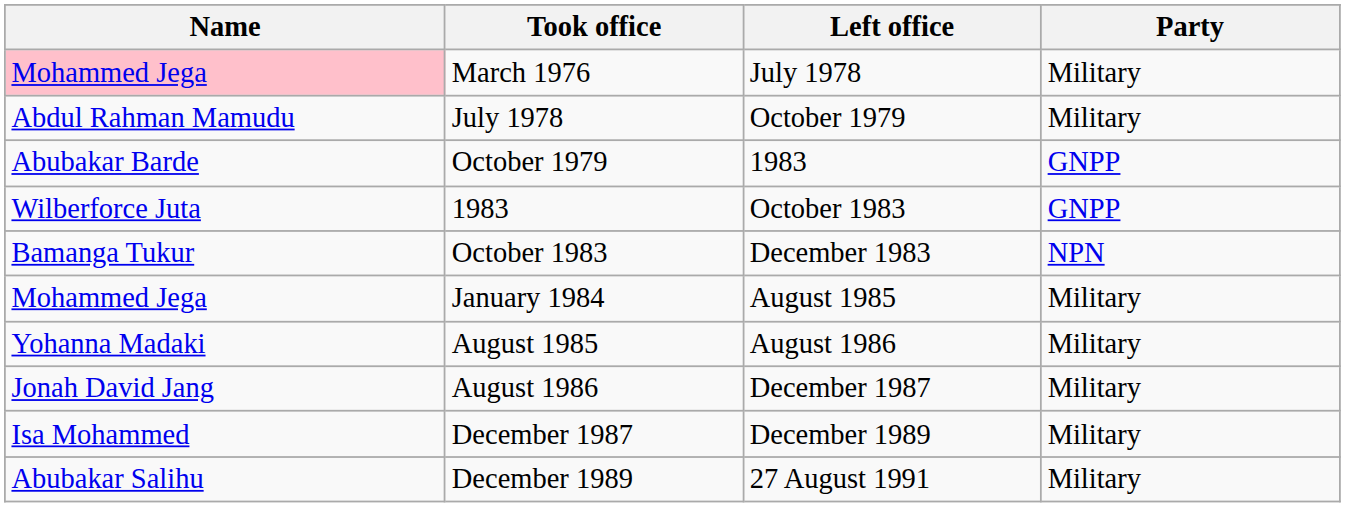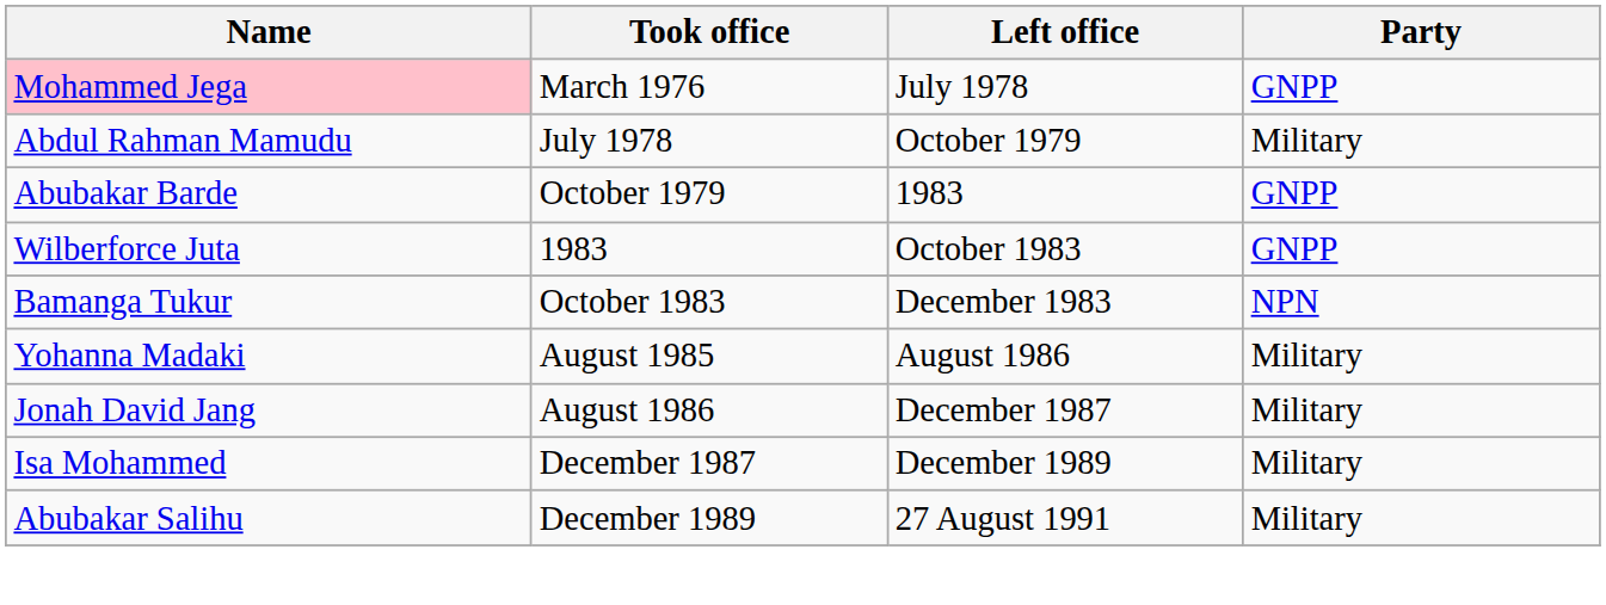 <table class="wikitable">
 <tr>
 <th style="width:15em">Name</th>
 <th style="width:10em">Took office</th>
 <th style="width:10em">Left office</th>
 <th style="width:10em">Party</th>
 </tr>
 <tr -valign="top">
 <td style="background: pink;"><a href='#'>Mohammed Jega</a></td>
 <td>March 1976</td>
 <td>July 1978</td>
-<td>Military</td>
+<td><a href='#'>GNPP</a></td>
 </tr>
 <tr -valign="top">
 <td><a href='#'>Abdul Rahman Mamudu</a></td>
 <td>July 1978</td>
 <td>October 1979</td>
 <td>Military</td>
 </tr>
 <tr -valign="top">
 <td><a href='#'>Abubakar Barde</a></td>
 <td>October 1979</td>
 <td>1983</td>
 <td><a href='#'>GNPP</a></td>
 </tr>
 <tr -valign="top">
 <td><a href='#'>Wilberforce Juta</a></td>
 <td>1983</td>
 <td>October 1983</td>
 <td><a href='#'>GNPP</a></td>
 </tr>
 <tr -valign="top">
 <td><a href='#'>Bamanga Tukur</a></td>
 <td>October 1983</td>
 <td>December 1983</td>
 <td><a href='#'>NPN</a></td>
 </tr>
 <tr -valign="top">
-<td><a href='#'>Mohammed Jega</a></td>
-<td>January 1984</td>
-<td>August 1985</td>
-<td>Military</td>
-</tr>
-<tr -valign="top">
 <td><a href='#'>Yohanna Madaki</a></td>
 <td>August 1985</td>
 <td>August 1986</td>
 <td>Military</td>
 </tr>
 <tr -valign="top">
 <td><a href='#'>Jonah David Jang</a></td>
 <td>August 1986</td>
 <td>December 1987</td>
 <td>Military</td>
 </tr>
 <tr -valign="top">
 <td><a href='#'>Isa Mohammed</a></td>
 <td>December 1987</td>
 <td>December 1989</td>
 <td>Military</td>
 </tr>
 <tr -valign="top">
 <td><a href='#'>Abubakar Salihu</a></td>
 <td>December 1989</td>
 <td>27 August 1991</td>
 <td>Military</td>
 </tr>
 </table>
